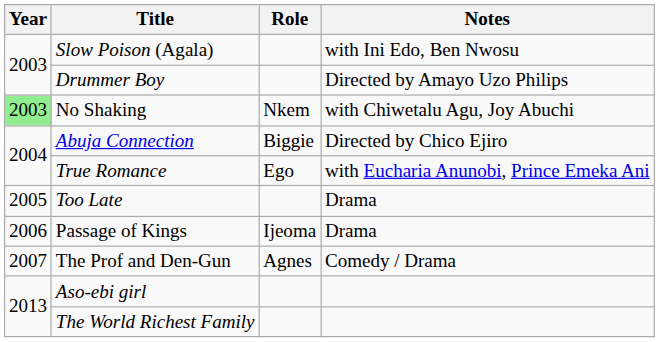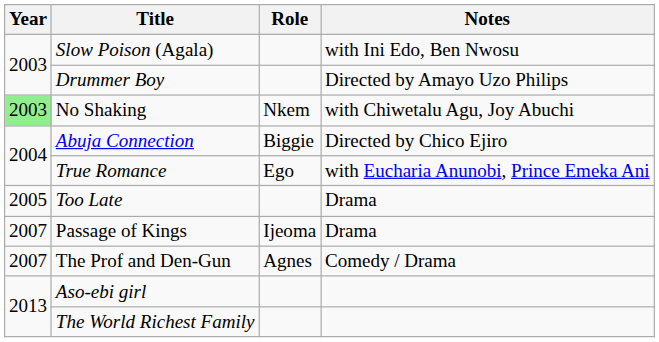 <table class="wikitable plainrowheaders sortable">
 <tr>
 <th>Year</th>
 <th>Title</th>
 <th>Role</th>
 <th>Notes</th>
 </tr>
 <tr>
 <td rowspan=2>2003</td>
 <td><em>Slow Poison</em> (Agala)</td>
 <td></td>
 <td>with Ini Edo, Ben Nwosu</td>
 </tr>
 <tr>
 <td><em>Drummer Boy</em></td>
 <td></td>
 <td>Directed by Amayo Uzo Philips</td>
 </tr>
 <tr>
 <td style="background: lightgreen;">2003</td>
 <td>No Shaking</td>
 <td>Nkem</td>
 <td>with Chiwetalu Agu, Joy Abuchi</td>
 </tr>
 <tr>
 <td rowspan="2">2004</td>
 <td><em><a href='#'>Abuja Connection</a></em></td>
 <td>Biggie</td>
 <td>Directed by Chico Ejiro</td>
 </tr>
 <tr>
 <td><em>True Romance</em></td>
 <td>Ego</td>
 <td>with <a href='#'>Eucharia Anunobi</a>, <a href='#'>Prince Emeka Ani</a></td>
 </tr>
 <tr>
 <td>2005</td>
 <td><em>Too Late</em></td>
 <td></td>
 <td>Drama</td>
 </tr>
 <tr>
-<td>2006</td>
+<td>2007</td>
 <td>Passage of Kings</td>
 <td>Ijeoma</td>
 <td>Drama</td>
 </tr>
 <tr>
 <td>2007</td>
 <td>The Prof and Den-Gun</td>
 <td>Agnes</td>
 <td>Comedy / Drama</td>
 </tr>
 <tr>
 <td rowspan="2">2013</td>
 <td><em>Aso-ebi girl</em></td>
 <td></td>
 </tr>
 <tr>
 <td><em>The World Richest Family</em></td>
 <td></td>
 <td></td>
 </tr>
 </table>
